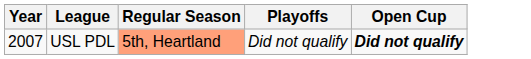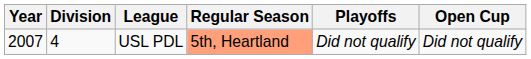 <table class="wikitable">
 <tr>
 <th>Year</th>
+<th>Division</th>
 <th>League</th>
 <th>Regular Season</th>
 <th>Playoffs</th>
 <th>Open Cup</th>
 </tr>
 <tr>
 <td>2007</td>
+<td>4</td>
 <td>USL PDL</td>
 <td style="background: lightsalmon;">5th, Heartland</td>
 <td><em>Did not qualify</em></td>
-<td><strong><em>Did not qualify</em></strong></td>
+<td><em>Did not qualify</em></td>
 </tr>
 </table>
